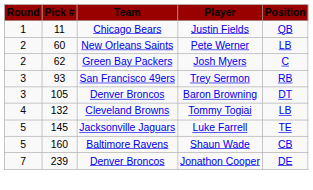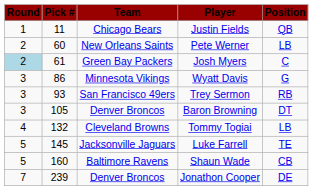 <table class="wikitable" style="text-align:center">
 <tr style="background:#900;">
 <td><strong><span>Round</span></strong></td>
 <td><strong><span>Pick #</span></strong></td>
 <td><strong><span>Team</span></strong></td>
 <td><strong><span>Player</span></strong></td>
 <td><strong><span>Position</span></strong></td>
 </tr>
 <tr>
 <td>1</td>
 <td align=center>11</td>
 <td><a href='#'>Chicago Bears</a></td>
 <td><a href='#'>Justin Fields</a></td>
 <td><a href='#'>QB</a></td>
 </tr>
 <tr>
 <td>2</td>
 <td align=center>60</td>
 <td><a href='#'>New Orleans Saints</a></td>
 <td><a href='#'>Pete Werner</a></td>
 <td><a href='#'>LB</a></td>
 </tr>
 <tr>
-<td>2</td>
-<td align=center>62</td>
+<td style="background: lightblue;">2</td>
+<td align=center>61</td>
 <td><a href='#'>Green Bay Packers</a></td>
 <td><a href='#'>Josh Myers</a></td>
 <td><a href='#'>C</a></td>
+</tr>
+<tr>
+<td>3</td>
+<td align=center>86</td>
+<td><a href='#'>Minnesota Vikings</a></td>
+<td><a href='#'>Wyatt Davis</a></td>
+<td><a href='#'>G</a></td>
 </tr>
 <tr>
 <td>3</td>
 <td align=center>93</td>
 <td><a href='#'>San Francisco 49ers</a></td>
 <td><a href='#'>Trey Sermon</a></td>
 <td><a href='#'>RB</a></td>
 </tr>
 <tr>
 <td>3</td>
 <td align=center>105</td>
 <td><a href='#'>Denver Broncos</a></td>
 <td><a href='#'>Baron Browning</a></td>
 <td><a href='#'>DT</a></td>
 </tr>
 <tr>
 <td>4</td>
 <td align=center>132</td>
 <td><a href='#'>Cleveland Browns</a></td>
 <td><a href='#'>Tommy Togiai</a></td>
 <td><a href='#'>LB</a></td>
 </tr>
 <tr>
 <td>5</td>
 <td align=center>145</td>
 <td><a href='#'>Jacksonville Jaguars</a></td>
 <td><a href='#'>Luke Farrell</a></td>
 <td><a href='#'>TE</a></td>
 </tr>
 <tr>
 <td>5</td>
 <td align="center">160</td>
 <td><a href='#'>Baltimore Ravens</a></td>
 <td><a href='#'>Shaun Wade</a></td>
 <td><a href='#'>CB</a></td>
 </tr>
 <tr>
 <td>7</td>
 <td align=center>239</td>
 <td><a href='#'>Denver Broncos</a></td>
 <td><a href='#'>Jonathon Cooper</a></td>
 <td><a href='#'>DE</a></td>
 </tr>
 </table>
